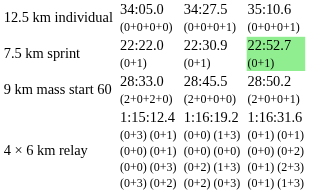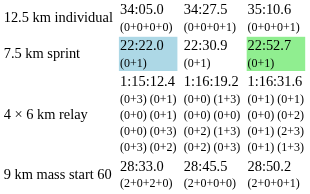 <table>
 <tr>
 <td>12.5 km individual<br><em></em></td>
 <td></td>
 <td>34:05.0<br><small>(0+0+0+0)</small></td>
 <td></td>
 <td>34:27.5<br><small>(0+0+0+1)</small></td>
 <td></td>
 <td>35:10.6<br><small>(0+0+0+1)</small></td>
 </tr>
 <tr>
 <td>7.5 km sprint<br><em></em></td>
 <td></td>
-<td>22:22.0<br><small>(0+1)</small></td>
+<td style="background: lightblue;">22:22.0<br><small>(0+1)</small></td>
 <td></td>
 <td>22:30.9<br><small>(0+1)</small></td>
 <td></td>
 <td style="background: lightgreen;">22:52.7<br><small>(0+1)</small></td>
+</tr>
+<tr>
+<td>4 × 6 km relay<br><em></em></td>
+<td></td>
+<td>1:15:12.4<br><small>(0+3) (0+1)<br>(0+0) (0+1)<br>(0+0) (0+3)<br>(0+3) (0+2)</small></td>
+<td></td>
+<td>1:16:19.2<br><small>(0+0) (1+3)<br>(0+0) (0+0)<br>(0+2) (1+3)<br>(0+2) (0+3)</small></td>
+<td></td>
+<td>1:16:31.6<br><small>(0+1) (0+1)<br>(0+0) (0+2)<br>(0+1) (2+3)<br>(0+1) (1+3)</small></td>
 </tr>
 <tr>
 <td>9 km mass start 60<br><em></em></td>
 <td></td>
 <td>28:33.0<br><small>(2+0+2+0)</small></td>
 <td></td>
 <td>28:45.5<br><small>(2+0+0+0)</small></td>
 <td></td>
 <td>28:50.2<br><small>(2+0+0+1)</small></td>
 </tr>
-<tr>
-<td>4 × 6 km relay<br><em></em></td>
-<td></td>
-<td>1:15:12.4<br><small>(0+3) (0+1)<br>(0+0) (0+1)<br>(0+0) (0+3)<br>(0+3) (0+2)</small></td>
-<td></td>
-<td>1:16:19.2<br><small>(0+0) (1+3)<br>(0+0) (0+0)<br>(0+2) (1+3)<br>(0+2) (0+3)</small></td>
-<td></td>
-<td>1:16:31.6<br><small>(0+1) (0+1)<br>(0+0) (0+2)<br>(0+1) (2+3)<br>(0+1) (1+3)</small></td>
-</tr>
 </table>
